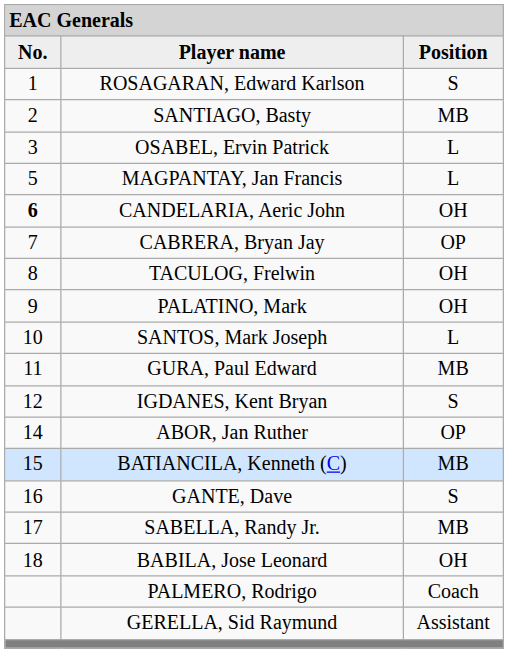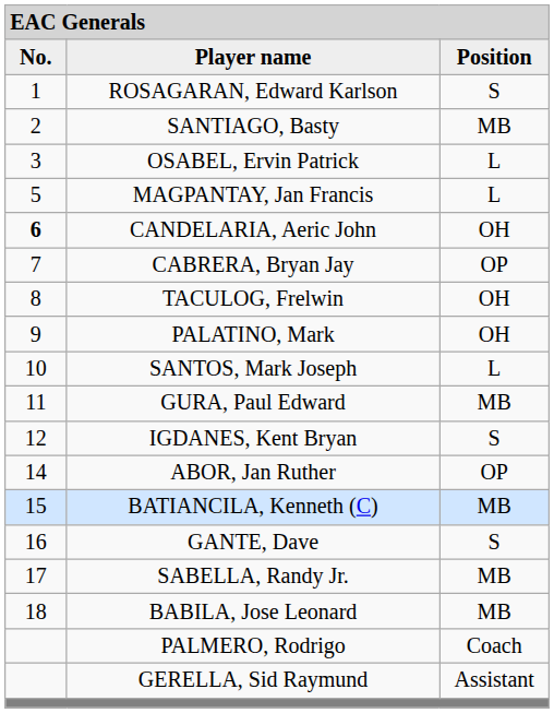 <table class='wikitable mw-collapsible mw-collapsed' style='text-align: center; font-size: 100%; width: 400px; border: none;'>
 <tr>
 <th style="background:#D4D4D4; text-align:left;" colspan=3> EAC Generals</th>
 </tr>
 <tr style="background:#EEEEEE; font-weight:bold;">
 <td width=5%>No.</td>
 <td width=40%>Player name</td>
 <td width=5%>Position</td>
 </tr>
 <tr>
 <td>1</td>
 <td>ROSAGARAN, Edward Karlson</td>
 <td>S</td>
 </tr>
 <tr>
 <td>2</td>
 <td>SANTIAGO, Basty</td>
 <td>MB</td>
 </tr>
 <tr>
 <td>3</td>
 <td>OSABEL, Ervin Patrick</td>
 <td>L</td>
 </tr>
 <tr>
 <td>5</td>
 <td>MAGPANTAY, Jan Francis</td>
 <td>L</td>
 </tr>
 <tr>
 <td><strong>6</strong></td>
 <td>CANDELARIA, Aeric John</td>
 <td>OH</td>
 </tr>
 <tr>
 <td>7</td>
 <td>CABRERA, Bryan Jay</td>
 <td>OP</td>
 </tr>
 <tr>
 <td>8</td>
 <td>TACULOG, Frelwin</td>
 <td>OH</td>
 </tr>
 <tr>
 <td>9</td>
 <td>PALATINO, Mark</td>
 <td>OH</td>
 </tr>
 <tr>
 <td>10</td>
 <td>SANTOS, Mark Joseph</td>
 <td>L</td>
 </tr>
 <tr>
 <td>11</td>
 <td>GURA, Paul Edward</td>
 <td>MB</td>
 </tr>
 <tr>
 <td>12</td>
 <td>IGDANES, Kent Bryan</td>
 <td>S</td>
 </tr>
 <tr>
 <td>14</td>
 <td>ABOR, Jan Ruther</td>
 <td>OP</td>
 </tr>
 <tr style="background: #D0E6FF">
 <td>15</td>
 <td>BATIANCILA, Kenneth (<a href='#'>C</a>)</td>
 <td>MB</td>
 </tr>
 <tr>
 <td>16</td>
 <td>GANTE, Dave</td>
 <td>S</td>
 </tr>
 <tr>
 <td>17</td>
 <td>SABELLA, Randy Jr.</td>
 <td>MB</td>
 </tr>
 <tr>
 <td>18</td>
 <td>BABILA, Jose Leonard</td>
-<td>OH</td>
+<td>MB</td>
 </tr>
 <tr>
 <td></td>
 <td>PALMERO, Rodrigo</td>
 <td>Coach</td>
 </tr>
 <tr>
 <td></td>
 <td>GERELLA, Sid Raymund</td>
 <td>Assistant</td>
 </tr>
 <tr>
 <th style='background: grey;' colspan=3></th>
 </tr>
 </table>
